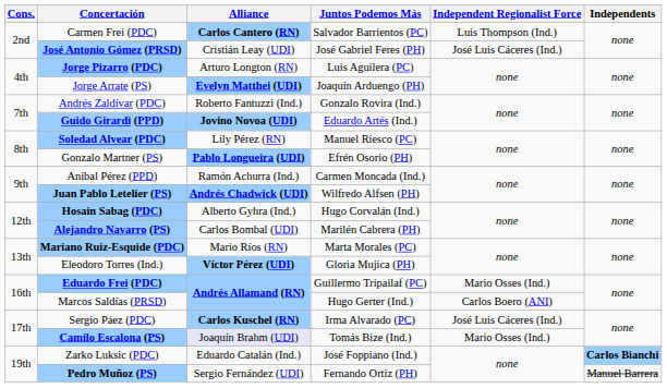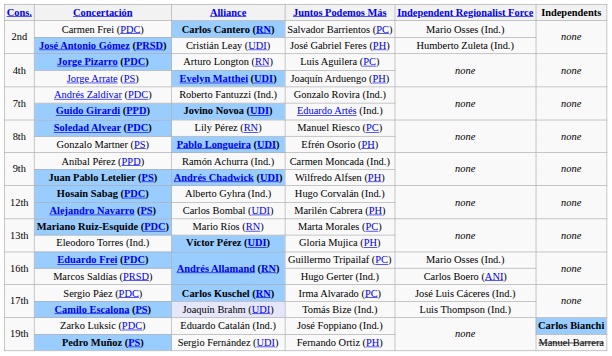 <table class="wikitable" style="text-align: center">
 <tr bgcolor="#ececec">
 <th><a href='#'>Cons.</a></th>
 <th><a href='#'>Concertación</a></th>
 <th><a href='#'>Alliance</a></th>
 <th><a href='#'>Juntos Podemos Más</a></th>
 <th><a href='#'>Independent Regionalist Force</a></th>
 <th>Independents</th>
 </tr>
 <tr>
 <td rowspan=2>2nd</td>
 <td> Carmen Frei (<a href='#'>PDC</a>)</td>
 <th style="background: #9cf"> Carlos Cantero (<a href='#'>RN</a>)</th>
 <td>Salvador Barrientos (<a href='#'>PC</a>)</td>
-<td>Luis Thompson (Ind.)</td>
+<td>Mario Osses (Ind.)</td>
 <td rowspan=2><em>none</em></td>
 </tr>
 <tr>
 <th style="background: #9cf"><a href='#'>José Antonio Gómez</a> (<a href='#'>PRSD</a>)</th>
 <td>Cristián Leay (<a href='#'>UDI</a>)</td>
 <td>José Gabriel Feres (<a href='#'>PH</a>)</td>
-<td>José Luis Cáceres (Ind.)</td>
+<td>Humberto Zuleta (Ind.)</td>
 </tr>
 <tr>
 <td rowspan=2>4th</td>
 <th style="background: #9cf"> <a href='#'>Jorge Pizarro</a> (<a href='#'>PDC</a>)</th>
 <td>Arturo Longton (<a href='#'>RN</a>)</td>
 <td>Luis Aguilera (<a href='#'>PC</a>)</td>
 <td rowspan=2><em>none</em></td>
 <td rowspan=2><em>none</em></td>
 </tr>
 <tr>
 <td><a href='#'>Jorge Arrate</a> (<a href='#'>PS</a>)</td>
 <th style="background: #9cf"> <a href='#'>Evelyn Matthei</a> (<a href='#'>UDI</a>)</th>
 <td>Joaquín Arduengo (<a href='#'>PH</a>)</td>
 </tr>
 <tr>
 <td rowspan=2>7th</td>
 <td> <a href='#'>Andrés Zaldívar</a> (<a href='#'>PDC</a>)</td>
 <td>Roberto Fantuzzi (Ind.)</td>
 <td>Gonzalo Rovira (Ind.)</td>
 <td rowspan=2><em>none</em></td>
 <td rowspan=2><em>none</em></td>
 </tr>
 <tr>
 <th style="background: #9cf"><a href='#'>Guido Girardi</a> (<a href='#'>PPD</a>)</th>
 <th style="background: #9cf"> Jovino Novoa (<a href='#'>UDI</a>)</th>
 <td><a href='#'>Eduardo Artés</a> (Ind.)</td>
 </tr>
 <tr>
 <td rowspan=2>8th</td>
 <th style="background: #9cf"><a href='#'>Soledad Alvear</a> (<a href='#'>PDC</a>)</th>
 <td>Lily Pérez (<a href='#'>RN</a>)</td>
 <td>Manuel Riesco (<a href='#'>PC</a>)</td>
 <td rowspan=2><em>none</em></td>
 <td rowspan=2><em>none</em></td>
 </tr>
 <tr>
 <td>Gonzalo Martner (<a href='#'>PS</a>)</td>
 <th style="background: #9cf"><a href='#'>Pablo Longueira</a> (<a href='#'>UDI</a>)</th>
 <td>Efrén Osorio (<a href='#'>PH</a>)</td>
 </tr>
 <tr>
 <td rowspan=2>9th</td>
 <td>Aníbal Pérez (<a href='#'>PPD</a>)</td>
 <td>Ramón Achurra (Ind.)</td>
 <td>Carmen Moncada (Ind.)</td>
 <td rowspan=2><em>none</em></td>
 <td rowspan=2><em>none</em></td>
 </tr>
 <tr>
 <th style="background: #9cf">Juan Pablo Letelier (<a href='#'>PS</a>)</th>
 <th style="background: #9cf"> <a href='#'>Andrés Chadwick</a> (<a href='#'>UDI</a>)</th>
 <td>Wilfredo Alfsen (<a href='#'>PH</a>)</td>
 </tr>
 <tr>
 <td rowspan=2>12th</td>
 <th style="background: #9cf"> Hosain Sabag (<a href='#'>PDC</a>)</th>
 <td>Alberto Gyhra (Ind.)</td>
 <td>Hugo Corvalán (Ind.)</td>
 <td rowspan=2><em>none</em></td>
 <td rowspan=2><em>none</em></td>
 </tr>
 <tr>
 <th style="background: #9cf"><a href='#'>Alejandro Navarro</a> (<a href='#'>PS</a>)</th>
 <td>Carlos Bombal (<a href='#'>UDI</a>)</td>
 <td>Marilén Cabrera (<a href='#'>PH</a>)</td>
 </tr>
 <tr>
 <td rowspan=2>13th</td>
 <th style="background: #9cf"> Mariano Ruiz-Esquide (<a href='#'>PDC</a>)</th>
 <td> Mario Ríos (<a href='#'>RN</a>)</td>
 <td>Marta Morales (<a href='#'>PC</a>)</td>
 <td rowspan=2><em>none</em></td>
 <td rowspan=2><em>none</em></td>
 </tr>
 <tr>
 <td>Eleodoro Torres (Ind.)</td>
 <th style="background: #9cf">Víctor Pérez (<a href='#'>UDI</a>)</th>
 <td>Gloria Mujica (<a href='#'>PH</a>)</td>
 </tr>
 <tr>
 <td rowspan=2>16th</td>
 <th style="background: #9cf"><a href='#'>Eduardo Frei</a> (<a href='#'>PDC</a>)</th>
 <th style="background: #9cf" rowspan=2><a href='#'>Andrés Allamand</a> (<a href='#'>RN</a>)</th>
 <td>Guillermo Tripailaf (<a href='#'>PC</a>)</td>
 <td>Mario Osses (Ind.)</td>
 <td rowspan=2><em>none</em></td>
 </tr>
 <tr>
 <td>Marcos Saldías (<a href='#'>PRSD</a>)</td>
 <td>Hugo Gerter (Ind.)</td>
 <td>Carlos Boero (<a href='#'>ANI</a>)</td>
 </tr>
 <tr>
 <td rowspan=2>17th</td>
 <td> Sergio Páez (<a href='#'>PDC</a>)</td>
 <th style="background: #9cf">Carlos Kuschel (<a href='#'>RN</a>)</th>
 <td>Irma Alvarado (<a href='#'>PC</a>)</td>
 <td>José Luis Cáceres (Ind.)</td>
 <td rowspan=2><em>none</em></td>
 </tr>
 <tr>
 <th style="background: #9cf"><a href='#'>Camilo Escalona</a> (<a href='#'>PS</a>)</th>
 <td style="background: lavender;">Joaquín Brahm (<a href='#'>UDI</a>)</td>
 <td>Tomás Bize (Ind.)</td>
-<td>Mario Osses (Ind.)</td>
+<td>Luis Thompson (Ind.)</td>
 </tr>
 <tr>
 <td rowspan=2>19th</td>
 <td>Zarko Luksic (<a href='#'>PDC</a>)</td>
 <td>Eduardo Catalán (Ind.)</td>
 <td>José Foppiano (Ind.)</td>
 <td rowspan=2><em>none</em></td>
 <th style="background: #9cf">Carlos Bianchi</th>
 </tr>
 <tr>
 <th style="background: #9cf">Pedro Muñoz (<a href='#'>PS</a>)</th>
 <td> Sergio Fernández (<a href='#'>UDI</a>)</td>
 <td>Fernando Ortiz (<a href='#'>PH</a>)</td>
 <td><s>Manuel Barrera</s></td>
 </tr>
 </table>
